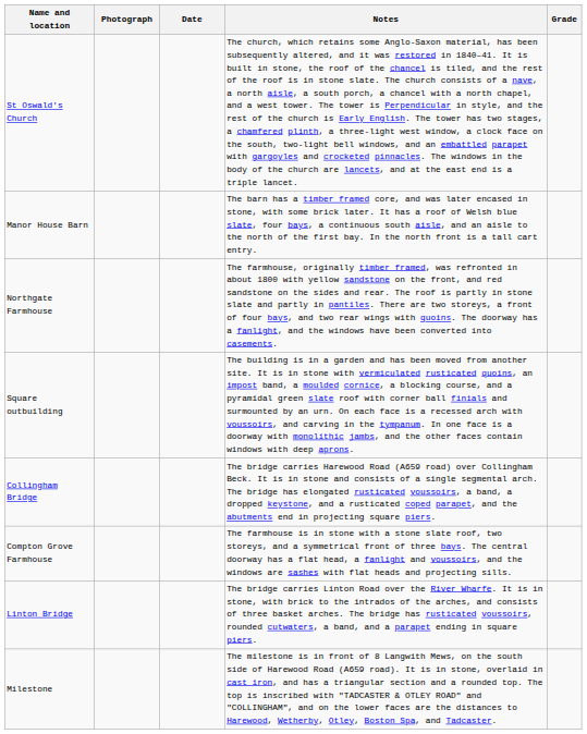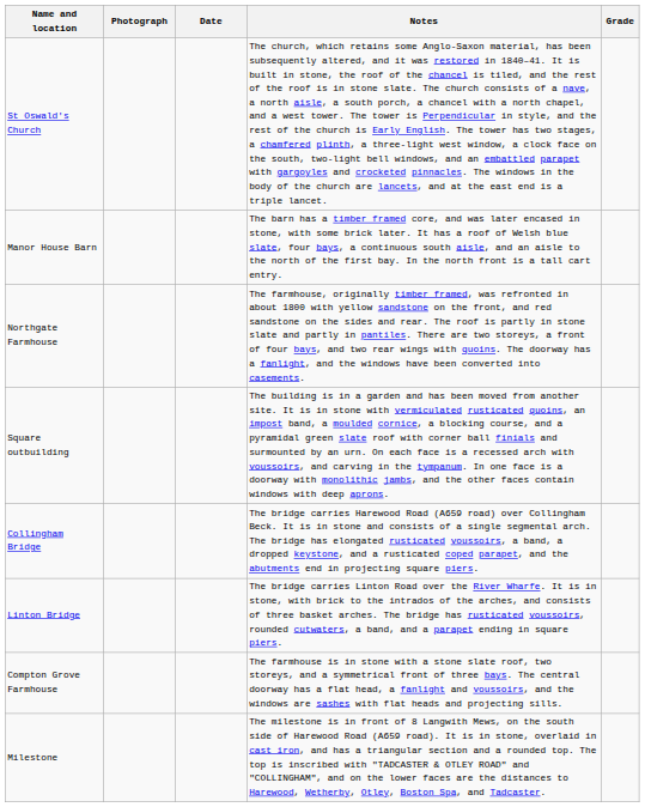 <table class="wikitable sortable plainrowheaders" style="width:100%; border:0; text-align:left; line-height:150%;">
 <tr>
 <th scope="col"  style="width:150px">Name and location</th>
 <th scope="col"  style="width:100px" class="unsortable">Photograph</th>
 <th scope="col"  style="width:120px">Date</th>
 <th scope="col"  style="width:650px" class="unsortable">Notes</th>
 <th scope="col"  style="width:50px">Grade</th>
 </tr>
 <tr>
 <td><a href='#'>St Oswald's Church</a><br><small></small></td>
 <td></td>
 <td align="center"></td>
 <td>The church, which retains some Anglo-Saxon material, has been subsequently altered, and it was <a href='#'>restored</a> in 1840–41.  It is built in stone, the roof of the <a href='#'>chancel</a> is tiled, and the rest of the roof is in stone slate.  The church consists of a <a href='#'>nave</a>, a north <a href='#'>aisle</a>, a south porch, a chancel with a north chapel, and a west tower.  The tower is <a href='#'>Perpendicular</a> in style, and the rest of the church is <a href='#'>Early English</a>.  The tower has two stages, a <a href='#'>chamfered</a> <a href='#'>plinth</a>, a three-light west window, a clock face on the south, two-light bell windows, and an <a href='#'>embattled</a> <a href='#'>parapet</a> with <a href='#'>gargoyles</a> and <a href='#'>crocketed</a> <a href='#'>pinnacles</a>.  The windows in the body of the church are <a href='#'>lancets</a>, and at the east end is a triple lancet.</td>
 <td align="center" ></td>
 </tr>
 <tr>
 <td>Manor House Barn<br><small></small></td>
 <td></td>
 <td align="center"></td>
 <td>The barn has a <a href='#'>timber framed</a> core, and was later encased in stone, with some brick later.  It has a roof of Welsh blue <a href='#'>slate</a>, four <a href='#'>bays</a>, a continuous south <a href='#'>aisle</a>, and an aisle to the north of the first bay.  In the north front is a tall cart entry.</td>
 <td align="center" ></td>
 </tr>
 <tr>
 <td>Northgate Farmhouse<br><small></small></td>
 <td></td>
 <td align="center"></td>
 <td>The farmhouse, originally <a href='#'>timber framed</a>, was refronted in about 1800 with yellow <a href='#'>sandstone</a> on the front, and red sandstone on the sides and rear.  The roof is partly in stone slate and partly in <a href='#'>pantiles</a>.  There are two storeys, a front of four <a href='#'>bays</a>, and two rear wings with <a href='#'>quoins</a>.  The doorway has a <a href='#'>fanlight</a>, and the windows have been converted into <a href='#'>casements</a>.</td>
 <td align="center" ></td>
 </tr>
 <tr>
 <td>Square outbuilding<br><small></small></td>
 <td></td>
 <td align="center"></td>
 <td>The building is in a garden and has been moved from another site.  It is in stone with <a href='#'>vermiculated</a> <a href='#'>rusticated</a> <a href='#'>quoins</a>, an <a href='#'>impost</a> band, a <a href='#'>moulded</a> <a href='#'>cornice</a>, a blocking course, and a pyramidal green <a href='#'>slate</a> roof with corner ball <a href='#'>finials</a> and surmounted by an urn.  On each face is a recessed arch with <a href='#'>voussoirs</a>, and carving in the <a href='#'>tympanum</a>.  In one face is a doorway with <a href='#'>monolithic</a> <a href='#'>jambs</a>, and the other faces contain windows with deep <a href='#'>aprons</a>.</td>
 <td align="center" ></td>
 </tr>
 <tr>
 <td><a href='#'>Collingham Bridge</a><br><small></small></td>
 <td></td>
 <td align="center"></td>
 <td>The bridge carries Harewood Road (A659 road) over Collingham Beck.  It is in stone and consists of a single segmental arch.  The bridge has elongated <a href='#'>rusticated</a> <a href='#'>voussoirs</a>, a band, a dropped <a href='#'>keystone</a>, and a rusticated <a href='#'>coped</a> <a href='#'>parapet</a>, and the <a href='#'>abutments</a> end in projecting square <a href='#'>piers</a>.</td>
 <td align="center" ></td>
 </tr>
 <tr>
+<td><a href='#'>Linton Bridge</a><br><small></small></td>
+<td></td>
+<td align="center"></td>
+<td>The bridge carries Linton Road over the <a href='#'>River Wharfe</a>.  It is in stone, with brick to the intrados of the arches, and consists of three basket arches.  The bridge has <a href='#'>rusticated</a> <a href='#'>voussoirs</a>, rounded <a href='#'>cutwaters</a>, a band, and a <a href='#'>parapet</a> ending in square <a href='#'>piers</a>.</td>
+<td align="center" ></td>
+</tr>
+<tr>
 <td>Compton Grove Farmhouse<br><small></small></td>
 <td></td>
 <td align="center"></td>
 <td>The farmhouse is in stone with a stone slate roof, two storeys, and a symmetrical front of three <a href='#'>bays</a>.  The central doorway has a flat head, a <a href='#'>fanlight</a> and <a href='#'>voussoirs</a>, and the windows are <a href='#'>sashes</a> with flat heads and projecting sills.</td>
-<td align="center" ></td>
-</tr>
-<tr>
-<td><a href='#'>Linton Bridge</a><br><small></small></td>
-<td></td>
-<td align="center"></td>
-<td>The bridge carries Linton Road over the <a href='#'>River Wharfe</a>.  It is in stone, with brick to the intrados of the arches, and consists of three basket arches.  The bridge has <a href='#'>rusticated</a> <a href='#'>voussoirs</a>, rounded <a href='#'>cutwaters</a>, a band, and a <a href='#'>parapet</a> ending in square <a href='#'>piers</a>.</td>
 <td align="center" ></td>
 </tr>
 <tr>
 <td>Milestone<br><small></small></td>
 <td></td>
 <td align="center"></td>
 <td>The milestone is in front of 8 Langwith Mews, on the south side of Harewood Road (A659 road).  It is in stone, overlaid in <a href='#'>cast iron</a>, and has a triangular section and a rounded top.  The top is inscribed with "TADCASTER & OTLEY ROAD" and  "COLLINGHAM", and on the lower faces are the distances to <a href='#'>Harewood</a>, <a href='#'>Wetherby</a>, <a href='#'>Otley</a>, <a href='#'>Boston Spa</a>, and <a href='#'>Tadcaster</a>.</td>
 <td align="center" ></td>
 </tr>
 <tr>
 </tr>
 </table>
